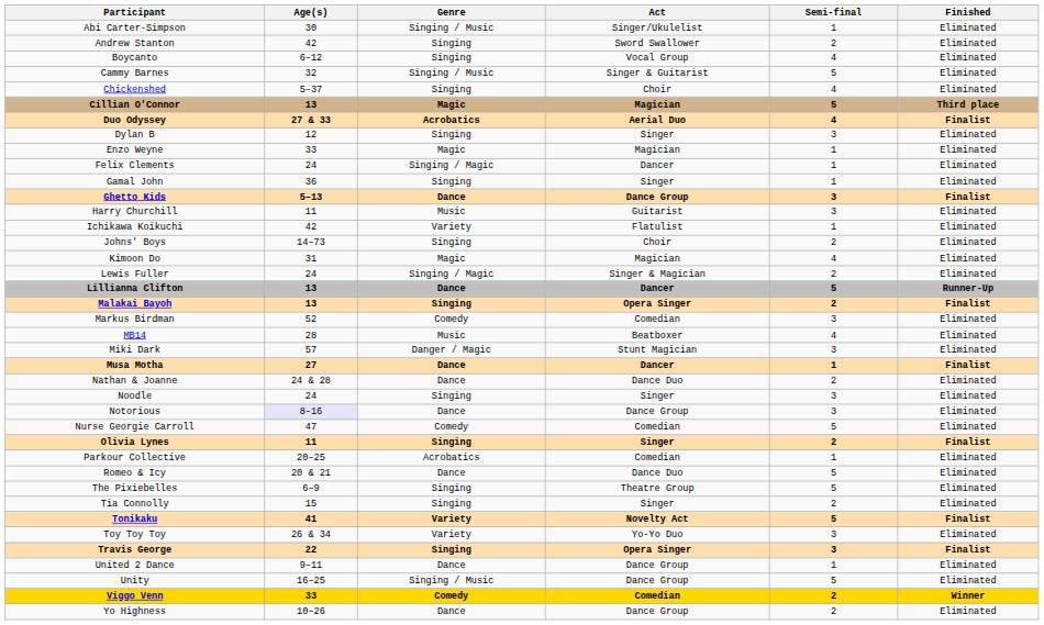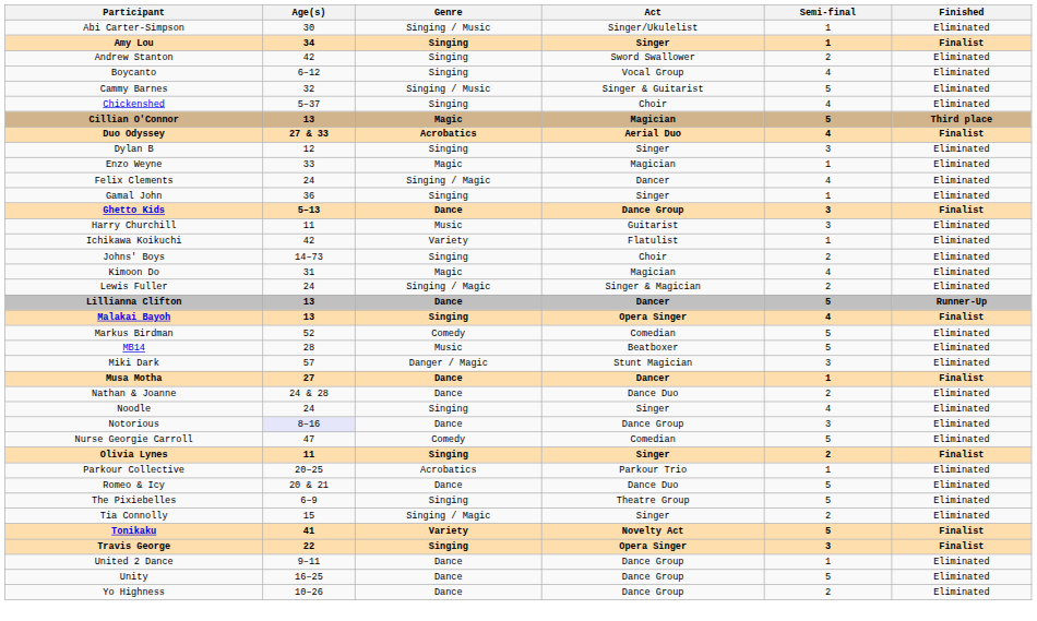 <table class="wikitable sortable" style="margin-left: auto; margin-right: auto; border: none; width:90%; text-align:center;">
 <tr>
 <th>Participant</th>
 <th class="unsortable">Age(s)</th>
 <th>Genre</th>
 <th class="unsortable">Act</th>
 <th>Semi-final</th>
 <th>Finished</th>
 </tr>
 <tr>
 <td>Abi Carter-Simpson</td>
 <td>30</td>
 <td>Singing / Music</td>
 <td>Singer/Ukulelist</td>
 <td>1</td>
 <td>Eliminated</td>
+</tr>
+<tr style="background:NavajoWhite">
+<td><strong>Amy Lou</strong></td>
+<td><strong>34</strong></td>
+<td><strong>Singing</strong></td>
+<td><strong>Singer</strong></td>
+<td><strong>1</strong></td>
+<td><strong>Finalist</strong></td>
 </tr>
 <tr>
 <td>Andrew Stanton</td>
 <td>42</td>
 <td>Singing</td>
 <td>Sword Swallower</td>
 <td>2</td>
 <td>Eliminated</td>
 </tr>
 <tr>
 <td>Boycanto</td>
 <td>6–12</td>
 <td>Singing</td>
 <td>Vocal Group</td>
 <td>4</td>
 <td>Eliminated</td>
 </tr>
 <tr>
 <td>Cammy Barnes</td>
 <td>32</td>
 <td>Singing / Music</td>
 <td>Singer & Guitarist</td>
 <td>5</td>
 <td>Eliminated</td>
 </tr>
 <tr>
 <td><a href='#'>Chickenshed</a>  </td>
 <td>5–37</td>
 <td>Singing</td>
 <td>Choir</td>
 <td>4</td>
 <td>Eliminated</td>
 </tr>
 <tr style="background:tan">
 <td><strong>Cillian O'Connor</strong></td>
 <td><strong>13</strong></td>
 <td><strong>Magic</strong></td>
 <td><strong>Magician</strong></td>
 <td><strong>5</strong></td>
 <td><strong>Third place</strong></td>
 </tr>
 <tr style="background:NavajoWhite">
 <td><strong>Duo Odyssey</strong></td>
 <td><strong>27 & 33</strong></td>
 <td><strong>Acrobatics</strong></td>
 <td><strong>Aerial Duo</strong></td>
 <td><strong>4</strong></td>
 <td><strong>Finalist</strong></td>
 </tr>
 <tr>
 <td>Dylan B</td>
 <td>12</td>
 <td>Singing</td>
 <td>Singer</td>
 <td>3</td>
 <td>Eliminated</td>
 </tr>
 <tr>
 <td>Enzo Weyne</td>
 <td>33</td>
 <td>Magic</td>
 <td>Magician</td>
 <td>1</td>
 <td>Eliminated</td>
 </tr>
 <tr>
 <td>Felix Clements</td>
 <td>24</td>
 <td>Singing / Magic</td>
 <td>Dancer</td>
-<td>1</td>
+<td>4</td>
 <td>Eliminated</td>
 </tr>
 <tr>
 <td>Gamal John </td>
 <td>36</td>
 <td>Singing</td>
 <td>Singer</td>
 <td>1</td>
 <td>Eliminated</td>
 </tr>
 <tr style="background:NavajoWhite">
 <td><strong><a href='#'>Ghetto Kids</a></strong> </td>
 <td><strong>5–13</strong></td>
 <td><strong>Dance</strong></td>
 <td><strong>Dance Group</strong></td>
 <td><strong>3</strong></td>
 <td><strong>Finalist</strong></td>
 </tr>
 <tr>
 <td>Harry Churchill</td>
 <td>11</td>
 <td>Music</td>
 <td>Guitarist</td>
 <td>3</td>
 <td>Eliminated</td>
 </tr>
 <tr>
 <td>Ichikawa Koikuchi</td>
 <td>42</td>
 <td>Variety</td>
 <td>Flatulist</td>
 <td>1</td>
 <td>Eliminated</td>
 </tr>
 <tr>
 <td>Johns' Boys</td>
 <td>14–73</td>
 <td>Singing</td>
 <td>Choir</td>
 <td>2</td>
 <td>Eliminated</td>
 </tr>
 <tr>
 <td>Kimoon Do</td>
 <td>31</td>
 <td>Magic</td>
 <td>Magician</td>
 <td>4</td>
 <td>Eliminated</td>
 </tr>
 <tr>
 <td>Lewis Fuller</td>
 <td>24</td>
 <td>Singing / Magic</td>
 <td>Singer & Magician</td>
 <td>2</td>
 <td>Eliminated</td>
 </tr>
 <tr style="background:silver">
 <td><strong>Lillianna Clifton</strong></td>
 <td><strong>13</strong></td>
 <td><strong>Dance</strong></td>
 <td><strong>Dancer</strong></td>
 <td><strong>5</strong></td>
 <td><strong>Runner-Up</strong></td>
 </tr>
 <tr style="background:NavajoWhite">
 <td><strong><a href='#'>Malakai Bayoh</a></strong> </td>
 <td><strong>13</strong></td>
 <td><strong>Singing</strong></td>
 <td><strong>Opera Singer</strong></td>
-<td><strong>2</strong></td>
+<td><strong>4</strong></td>
 <td><strong>Finalist</strong></td>
 </tr>
 <tr>
 <td>Markus Birdman</td>
 <td>52</td>
 <td>Comedy</td>
 <td>Comedian</td>
-<td>3</td>
+<td>5</td>
 <td>Eliminated</td>
 </tr>
 <tr>
 <td><a href='#'>MB14</a> </td>
 <td>28</td>
 <td>Music</td>
 <td>Beatboxer</td>
-<td>4</td>
+<td>5</td>
 <td>Eliminated</td>
 </tr>
 <tr>
 <td>Miki Dark</td>
 <td>57</td>
 <td>Danger / Magic</td>
 <td>Stunt Magician</td>
 <td>3</td>
 <td>Eliminated</td>
 </tr>
 <tr style="background:NavajoWhite">
 <td><strong>Musa Motha </strong></td>
 <td><strong>27</strong></td>
 <td><strong>Dance</strong></td>
 <td><strong>Dancer</strong></td>
 <td><strong>1</strong></td>
 <td><strong>Finalist</strong></td>
 </tr>
 <tr>
 <td>Nathan & Joanne</td>
 <td>24 & 28</td>
 <td>Dance</td>
 <td>Dance Duo</td>
 <td>2</td>
 <td>Eliminated</td>
 </tr>
 <tr>
 <td>Noodle</td>
 <td>24</td>
 <td>Singing</td>
 <td>Singer</td>
-<td>3</td>
+<td>4</td>
 <td>Eliminated</td>
 </tr>
 <tr>
 <td>Notorious</td>
 <td style="background: lavender;">8–16</td>
 <td>Dance</td>
 <td>Dance Group</td>
 <td>3</td>
 <td>Eliminated</td>
 </tr>
 <tr>
 <td>Nurse Georgie Carroll</td>
 <td>47</td>
 <td>Comedy</td>
 <td>Comedian</td>
 <td>5</td>
 <td>Eliminated</td>
 </tr>
 <tr style="background:NavajoWhite">
 <td><strong>Olivia Lynes </strong></td>
 <td><strong>11</strong></td>
 <td><strong>Singing</strong></td>
 <td><strong>Singer</strong></td>
 <td><strong>2</strong></td>
 <td><strong>Finalist</strong></td>
 </tr>
 <tr>
 <td>Parkour Collective</td>
 <td>20–25</td>
 <td>Acrobatics</td>
-<td>Comedian</td>
+<td>Parkour Trio</td>
 <td>1</td>
 <td>Eliminated</td>
 </tr>
 <tr>
 <td>Romeo & Icy</td>
 <td>20 & 21</td>
 <td>Dance</td>
 <td>Dance Duo</td>
 <td>5</td>
 <td>Eliminated</td>
 </tr>
 <tr>
 <td>The Pixiebelles</td>
 <td>6–9</td>
 <td>Singing</td>
 <td>Theatre Group</td>
 <td>5</td>
 <td>Eliminated</td>
 </tr>
 <tr>
 <td>Tia Connolly</td>
 <td>15</td>
-<td>Singing</td>
+<td>Singing / Magic</td>
 <td>Singer</td>
 <td>2</td>
 <td>Eliminated</td>
 </tr>
 <tr style="background:NavajoWhite">
 <td><strong><a href='#'>Tonikaku</a></strong> </td>
 <td><strong>41</strong></td>
 <td><strong>Variety</strong></td>
 <td><strong>Novelty Act</strong></td>
 <td><strong>5</strong></td>
 <td><strong>Finalist</strong></td>
-</tr>
-<tr>
-<td>Toy Toy Toy</td>
-<td>26 & 34</td>
-<td>Variety</td>
-<td>Yo-Yo Duo</td>
-<td>3</td>
-<td>Eliminated</td>
 </tr>
 <tr style="background:NavajoWhite">
 <td><strong>Travis George</strong></td>
 <td><strong>22</strong></td>
 <td><strong>Singing</strong></td>
 <td><strong>Opera Singer</strong></td>
 <td><strong>3</strong></td>
 <td><strong>Finalist</strong></td>
 </tr>
 <tr>
 <td>United 2 Dance</td>
 <td>9–11</td>
 <td>Dance</td>
 <td>Dance Group</td>
 <td>1</td>
 <td>Eliminated</td>
 </tr>
 <tr>
 <td>Unity </td>
 <td>16–25</td>
-<td>Singing / Music</td>
+<td>Dance</td>
 <td>Dance Group</td>
 <td>5</td>
 <td>Eliminated</td>
-</tr>
-<tr style="background:gold">
-<td><strong><a href='#'>Viggo Venn</a></strong></td>
-<td><strong>33</strong></td>
-<td><strong>Comedy</strong></td>
-<td><strong>Comedian</strong></td>
-<td><strong>2</strong></td>
-<td><strong>Winner</strong></td>
 </tr>
 <tr>
 <td>Yo Highness</td>
 <td>10–26</td>
 <td>Dance</td>
 <td>Dance Group</td>
 <td>2</td>
 <td>Eliminated</td>
 </tr>
 </table>
